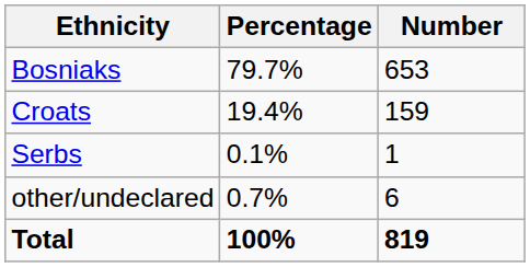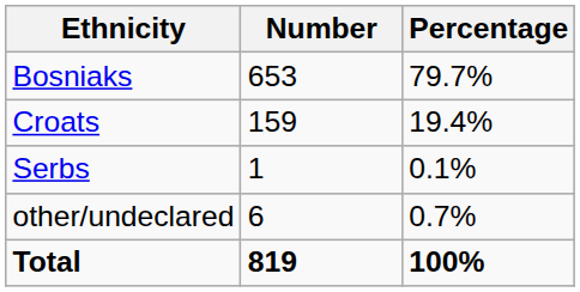 <table class="wikitable">
 <tr>
 <th width="100px">Ethnicity</th>
+<th width="80px">Number</th>
 <th width="80px">Percentage</th>
-<th width="80px">Number</th>
 </tr>
 <tr>
 <td><a href='#'>Bosniaks</a></td>
+<td>653</td>
 <td>79.7%</td>
-<td>653</td>
 </tr>
 <tr>
 <td><a href='#'>Croats</a></td>
+<td>159</td>
 <td>19.4%</td>
-<td>159</td>
 </tr>
 <tr>
 <td><a href='#'>Serbs</a></td>
+<td>1</td>
 <td>0.1%</td>
-<td>1</td>
 </tr>
 <tr>
 <td>other/undeclared</td>
+<td>6</td>
 <td>0.7%</td>
-<td>6</td>
 </tr>
 <tr>
 <td><strong>Total</strong></td>
+<td><strong>819</strong></td>
 <td><strong>100%</strong></td>
-<td><strong>819</strong></td>
 </tr>
 </table>
